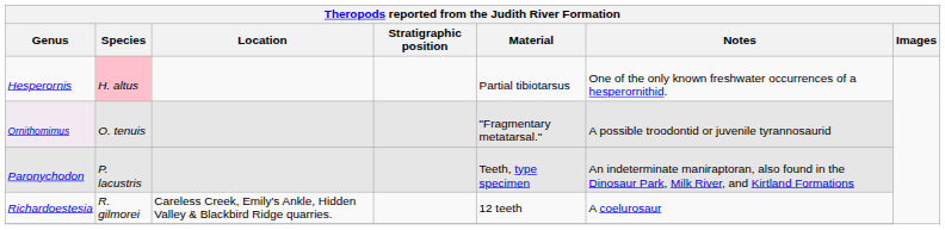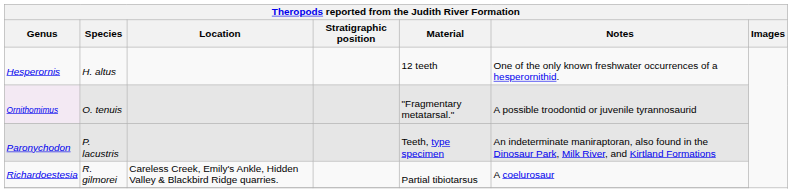 <table class="wikitable" align="center" width="100%">
 <tr>
 <th colspan="8" align="center"><strong><a href='#'>Theropods</a> reported from the Judith River Formation</strong></th>
 </tr>
 <tr>
 <th>Genus</th>
 <th>Species</th>
 <th>Location</th>
 <th>Stratigraphic position</th>
 <th>Material</th>
 <th>Notes</th>
 <th>Images</th>
 </tr>
 <tr>
 <td><br><em><a href='#'>Hesperornis</a></em></td>
-<td style="background: pink;"><br><em>H. altus</em></td>
+<td><br><em>H. altus</em></td>
 <td></td>
 <td></td>
-<td><br>Partial tibiotarsus</td>
+<td>12 teeth</td>
 <td><br>One of the only known freshwater occurrences of a <a href='#'>hesperornithid</a>.</td>
 <td rowspan = 100></td>
 </tr>
 <tr>
 <td style="background:#f3e9f3;"><br><small><em><a href='#'>Ornithomimus</a></em></small></td>
 <td style="background:#E6E6E6;"><br><em>O. tenuis</em></td>
 <td style="background:#E6E6E6;"></td>
 <td style="background:#E6E6E6;"></td>
 <td style="background:#E6E6E6;"><br>"Fragmentary metatarsal."</td>
 <td style="background:#E6E6E6;"><br>A possible troodontid or juvenile tyrannosaurid</td>
 </tr>
 <tr>
 <td style="background:#E6E6E6;"><br><em><a href='#'>Paronychodon</a></em></td>
 <td style="background:#E6E6E6;"><br><em>P. lacustris</em></td>
 <td style="background:#E6E6E6;"></td>
 <td style="background:#E6E6E6;"></td>
 <td style="background:#E6E6E6;"><br>Teeth, <a href='#'>type specimen</a></td>
 <td style="background:#E6E6E6;"><br>An indeterminate maniraptoran, also found in the <a href='#'>Dinosaur Park</a>, <a href='#'>Milk River</a>, and <a href='#'>Kirtland Formations</a></td>
 </tr>
 <tr>
 <td><em><a href='#'>Richardoestesia</a></em></td>
 <td><em>R. gilmorei</em></td>
 <td>Careless Creek, Emily's Ankle, Hidden Valley & Blackbird Ridge quarries.</td>
 <td></td>
-<td>12 teeth</td>
+<td><br>Partial tibiotarsus</td>
 <td>A <a href='#'>coelurosaur</a></td>
 </tr>
 <tr>
 </tr>
 </table>
